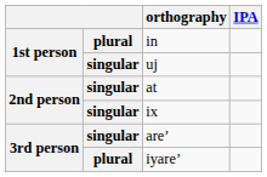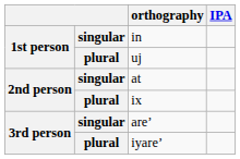 <table class="wikitable">
 <tr>
 <th colspan="2"></th>
 <th>orthography</th>
 <th><a href='#'>IPA</a></th>
 </tr>
 <tr>
 <th rowspan="2">1st person</th>
-<th>plural</th>
+<th>singular</th>
 <td>in</td>
 <td></td>
 </tr>
 <tr>
-<th>singular</th>
+<th>plural</th>
 <td>uj</td>
 <td></td>
 </tr>
 <tr>
 <th rowspan="2">2nd person</th>
 <th>singular</th>
 <td>at</td>
 <td></td>
 </tr>
 <tr>
-<th>singular</th>
+<th>plural</th>
 <td>ix</td>
 <td></td>
 </tr>
 <tr>
 <th rowspan="2">3rd person</th>
 <th>singular</th>
 <td>areʼ</td>
 <td></td>
 </tr>
 <tr>
 <th>plural</th>
 <td>iyareʼ</td>
 <td></td>
 </tr>
 </table>
